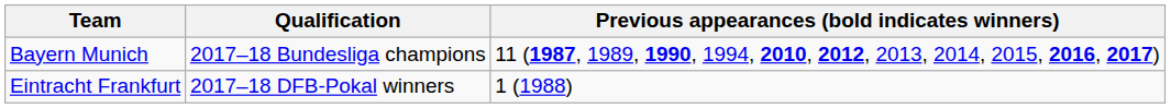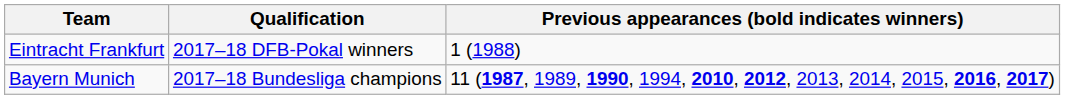 <table class="wikitable">
 <tr>
 <th>Team</th>
 <th>Qualification</th>
 <th>Previous appearances (bold indicates winners)</th>
 </tr>
 <tr>
+<td><a href='#'>Eintracht Frankfurt</a></td>
+<td><a href='#'>2017–18 DFB-Pokal</a> winners</td>
+<td>1 (<a href='#'>1988</a>)</td>
+</tr>
+<tr>
 <td><a href='#'>Bayern Munich</a></td>
 <td><a href='#'>2017–18 Bundesliga</a> champions</td>
 <td>11 (<strong><a href='#'>1987</a></strong>, <a href='#'>1989</a>, <strong><a href='#'>1990</a></strong>, <a href='#'>1994</a>, <strong><a href='#'>2010</a></strong>, <strong><a href='#'>2012</a></strong>, <a href='#'>2013</a>, <a href='#'>2014</a>, <a href='#'>2015</a>, <strong><a href='#'>2016</a></strong>, <strong><a href='#'>2017</a></strong>)</td>
 </tr>
-<tr>
-<td><a href='#'>Eintracht Frankfurt</a></td>
-<td><a href='#'>2017–18 DFB-Pokal</a> winners</td>
-<td>1 (<a href='#'>1988</a>)</td>
-</tr>
 </table>
